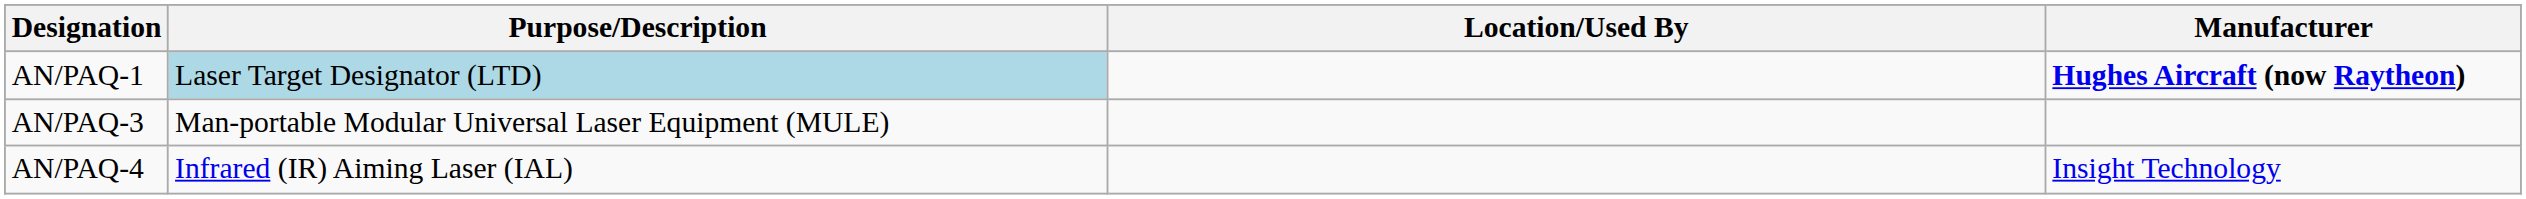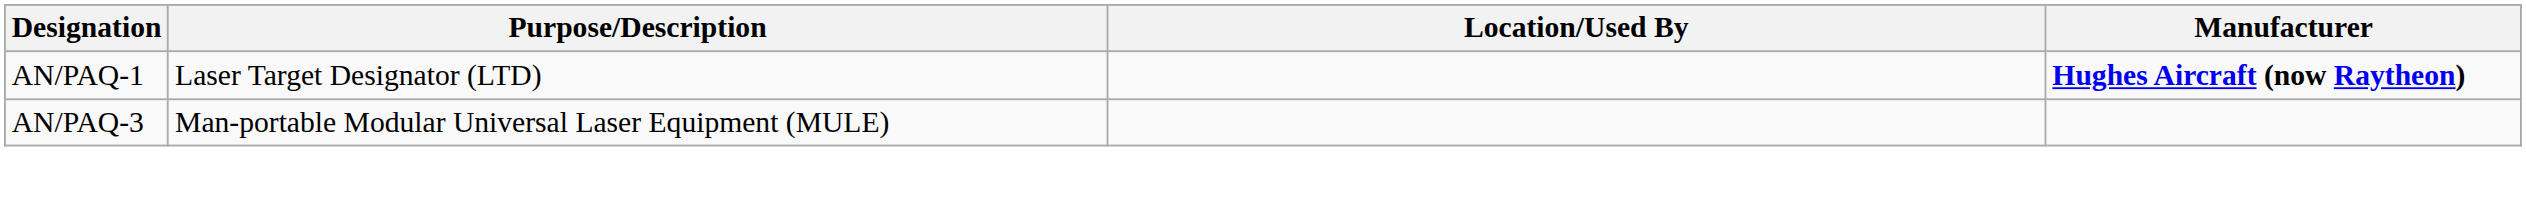 <table class="wikitable sortable">
 <tr>
 <th scope="col">Designation</th>
 <th scope="col" style="width: 500px;">Purpose/Description</th>
 <th scope="col" style="width: 500px;">Location/Used By</th>
 <th scope="col" style="width: 250px;">Manufacturer</th>
 </tr>
 <tr>
 <td>AN/PAQ-1</td>
-<td style="background: lightblue;">Laser Target Designator (LTD)</td>
+<td>Laser Target Designator (LTD)</td>
 <td></td>
 <td><strong><a href='#'>Hughes Aircraft</a> (now <a href='#'>Raytheon</a>)</strong></td>
 </tr>
 <tr>
 <td>AN/PAQ-3</td>
 <td>Man-portable Modular Universal Laser Equipment (MULE)</td>
 <td></td>
 <td></td>
 </tr>
-<tr>
-<td>AN/PAQ-4</td>
-<td><a href='#'>Infrared</a> (IR) Aiming Laser (IAL)</td>
-<td></td>
-<td><a href='#'>Insight Technology</a></td>
-</tr>
 </table>
